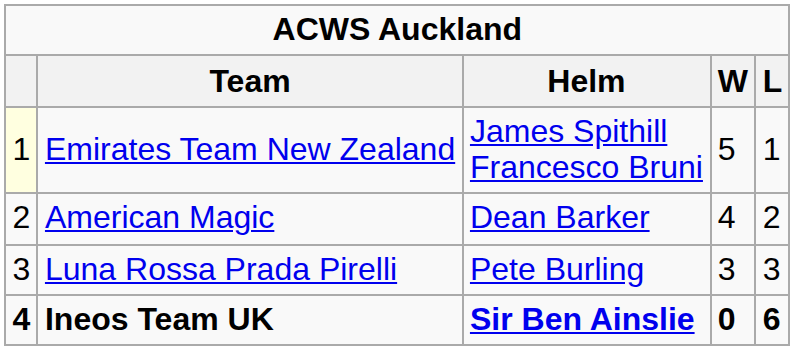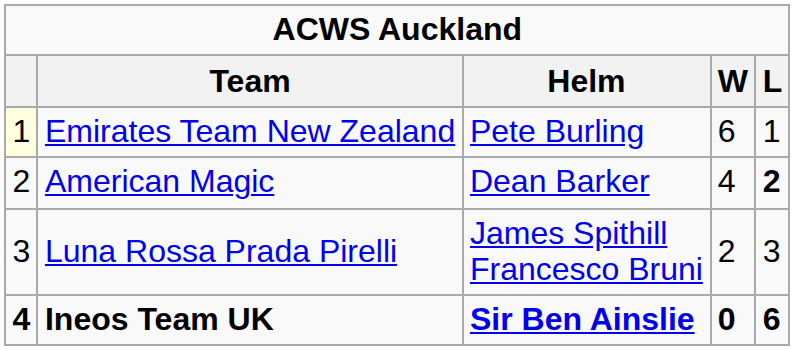 <table class="wikitable">
 <tr>
 <td colspan="5" style="text-align:center;"><strong>ACWS Auckland</strong></td>
 </tr>
 <tr>
 <th></th>
 <th>Team</th>
 <th>Helm</th>
 <th>W</th>
 <th>L</th>
 </tr>
 <tr>
 <td style="background: lightyellow;">1</td>
 <td> <a href='#'>Emirates Team New Zealand</a></td>
-<td><a href='#'>James Spithill</a> <br> <a href='#'>Francesco Bruni</a></td>
-<td>5</td>
+<td><a href='#'>Pete Burling</a></td>
+<td>6</td>
 <td>1</td>
 </tr>
 <tr>
 <td>2</td>
 <td> <a href='#'>American Magic</a></td>
 <td><a href='#'>Dean Barker</a></td>
 <td>4</td>
-<td>2</td>
+<td><strong>2</strong></td>
 </tr>
 <tr>
 <td>3</td>
 <td> <a href='#'>Luna Rossa Prada Pirelli</a></td>
-<td><a href='#'>Pete Burling</a></td>
-<td>3</td>
+<td><a href='#'>James Spithill</a> <br> <a href='#'>Francesco Bruni</a></td>
+<td>2</td>
 <td>3</td>
 </tr>
 <tr>
 <td><strong>4</strong></td>
 <td> <strong>Ineos Team UK</strong></td>
 <td><strong><a href='#'>Sir Ben Ainslie</a></strong></td>
 <td><strong>0</strong></td>
 <td><strong>6</strong></td>
 </tr>
 </table>
